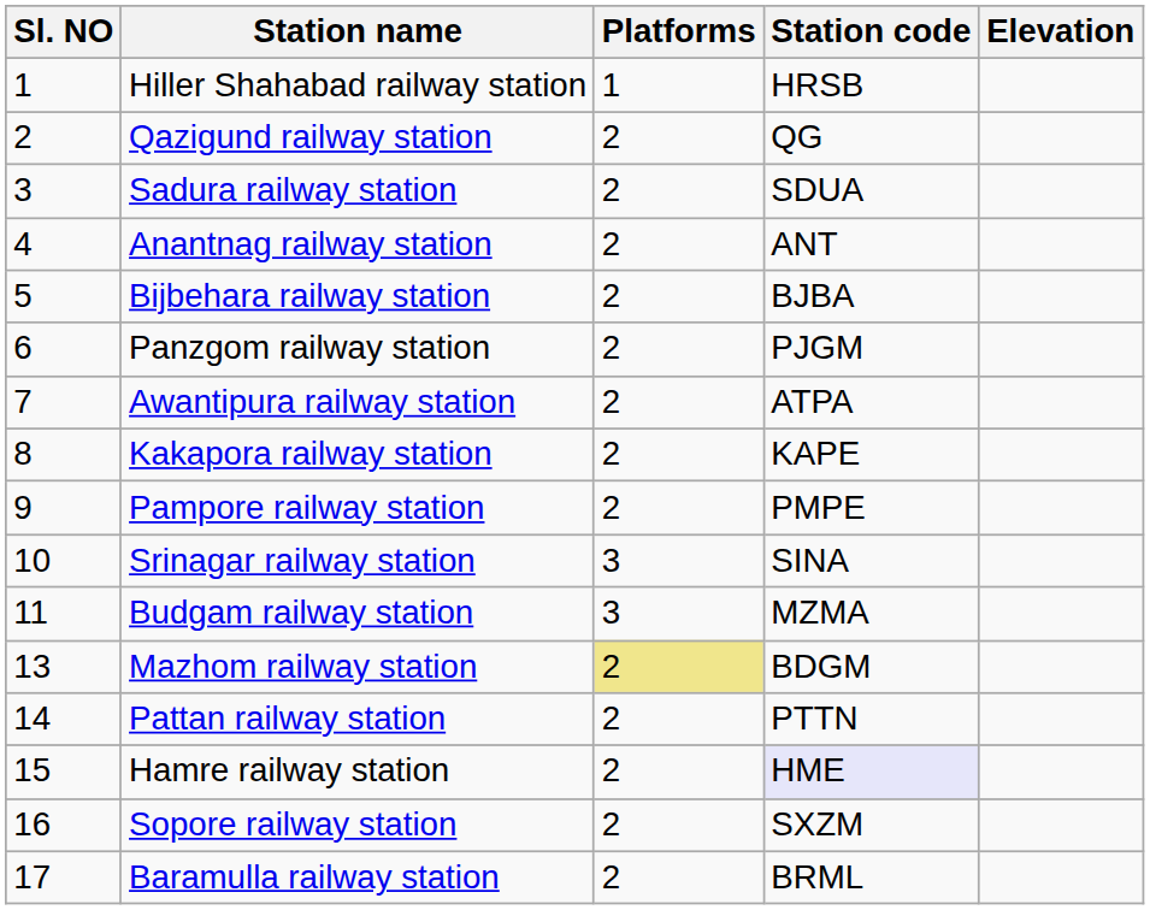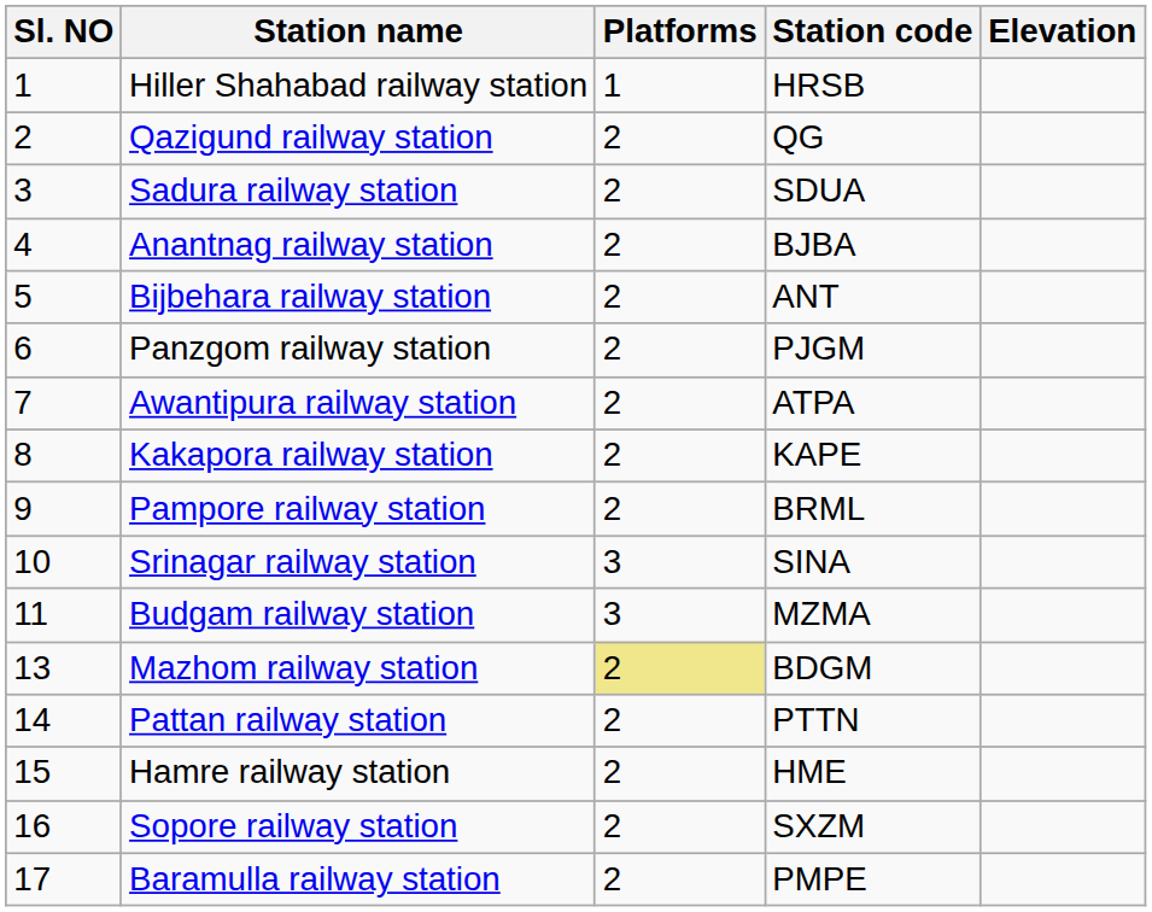 <table class="sortable wikitable">
 <tr>
 <th>Sl. NO</th>
 <th>Station name</th>
 <th>Platforms</th>
 <th>Station code</th>
 <th>Elevation</th>
 </tr>
 <tr>
 <td>1</td>
 <td>Hiller Shahabad railway station</td>
 <td>1</td>
 <td>HRSB</td>
 <td></td>
 </tr>
 <tr>
 <td>2</td>
 <td><a href='#'>Qazigund railway station</a></td>
 <td>2</td>
 <td>QG</td>
 <td></td>
 </tr>
 <tr>
 <td>3</td>
 <td><a href='#'>Sadura railway station</a></td>
 <td>2</td>
 <td>SDUA</td>
 <td></td>
 </tr>
 <tr>
 <td>4</td>
 <td><a href='#'>Anantnag railway station</a></td>
 <td>2</td>
-<td>ANT</td>
+<td>BJBA</td>
 <td></td>
 </tr>
 <tr>
 <td>5</td>
 <td><a href='#'>Bijbehara railway station</a></td>
 <td>2</td>
-<td>BJBA</td>
+<td>ANT</td>
 <td></td>
 </tr>
 <tr>
 <td>6</td>
 <td>Panzgom railway station</td>
 <td>2</td>
 <td>PJGM</td>
 <td></td>
 </tr>
 <tr>
 <td>7</td>
 <td><a href='#'>Awantipura railway station</a></td>
 <td>2</td>
 <td>ATPA</td>
 <td></td>
 </tr>
 <tr>
 <td>8</td>
 <td><a href='#'>Kakapora railway station</a></td>
 <td>2</td>
 <td>KAPE</td>
 <td></td>
 </tr>
 <tr>
 <td>9</td>
 <td><a href='#'>Pampore railway station</a></td>
 <td>2</td>
-<td>PMPE</td>
+<td>BRML</td>
 <td></td>
 </tr>
 <tr>
 <td>10</td>
 <td><a href='#'>Srinagar railway station</a></td>
 <td>3</td>
 <td>SINA</td>
 <td></td>
 </tr>
 <tr>
 <td>11</td>
 <td><a href='#'>Budgam railway station</a></td>
 <td>3</td>
 <td>MZMA</td>
 <td></td>
 </tr>
 <tr>
 <td>13</td>
 <td><a href='#'>Mazhom railway station</a></td>
 <td style="background: khaki;">2</td>
 <td>BDGM</td>
 <td></td>
 </tr>
 <tr>
 <td>14</td>
 <td><a href='#'>Pattan railway station</a></td>
 <td>2</td>
 <td>PTTN</td>
 <td></td>
 </tr>
 <tr>
 <td>15</td>
 <td>Hamre railway station</td>
 <td>2</td>
-<td style="background: lavender;">HME</td>
+<td>HME</td>
 <td></td>
 </tr>
 <tr>
 <td>16</td>
 <td><a href='#'>Sopore railway station</a></td>
 <td>2</td>
 <td>SXZM</td>
 <td></td>
 </tr>
 <tr>
 <td>17</td>
 <td><a href='#'>Baramulla railway station</a></td>
 <td>2</td>
-<td>BRML</td>
+<td>PMPE</td>
 <td></td>
 </tr>
 </table>
